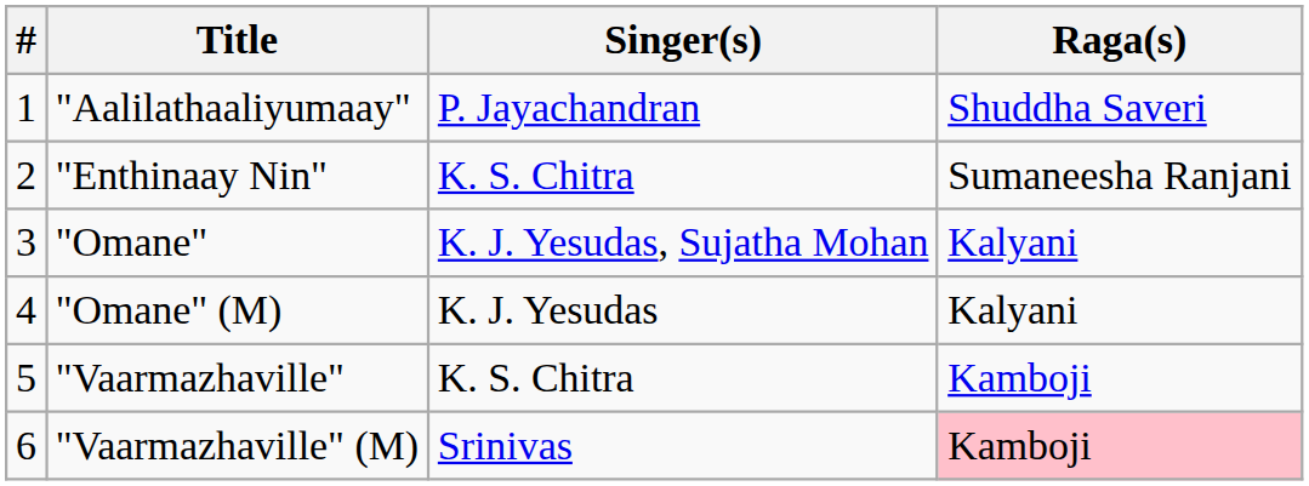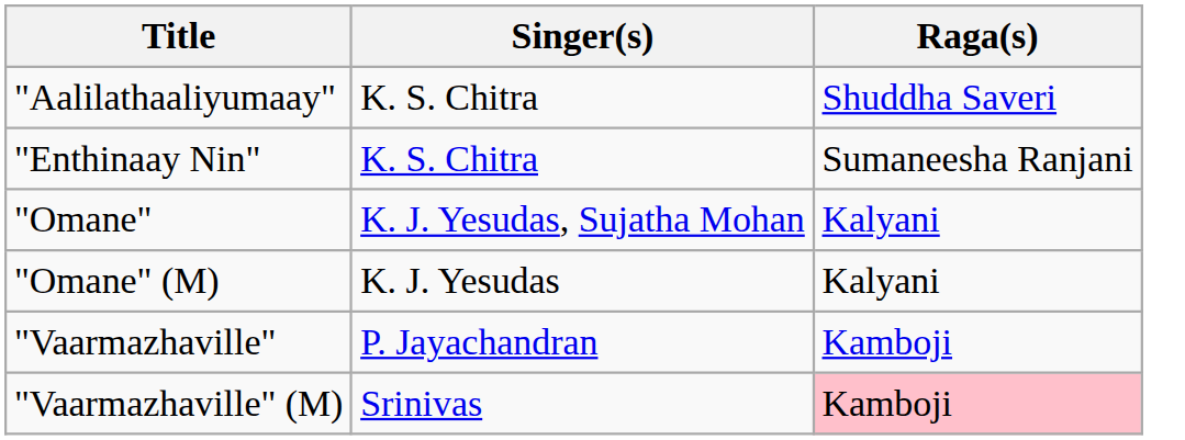 <table class="wikitable" style="font-size:95%;">
 <tr>
-<th>#</th>
 <th>Title</th>
 <th>Singer(s)</th>
 <th>Raga(s)</th>
 </tr>
 <tr>
-<td>1</td>
 <td>"Aalilathaaliyumaay"</td>
-<td><a href='#'>P. Jayachandran</a></td>
+<td>K. S. Chitra</td>
 <td><a href='#'>Shuddha Saveri</a></td>
 </tr>
 <tr>
-<td>2</td>
 <td>"Enthinaay Nin"</td>
 <td><a href='#'>K. S. Chitra</a></td>
 <td>Sumaneesha Ranjani</td>
 </tr>
 <tr>
-<td>3</td>
 <td>"Omane"</td>
 <td><a href='#'>K. J. Yesudas</a>, <a href='#'>Sujatha Mohan</a></td>
 <td><a href='#'>Kalyani</a></td>
 </tr>
 <tr>
-<td>4</td>
 <td>"Omane" (M)</td>
 <td>K. J. Yesudas</td>
 <td>Kalyani</td>
 </tr>
 <tr>
-<td>5</td>
 <td>"Vaarmazhaville"</td>
-<td>K. S. Chitra</td>
+<td><a href='#'>P. Jayachandran</a></td>
 <td><a href='#'>Kamboji</a></td>
 </tr>
 <tr>
-<td>6</td>
 <td>"Vaarmazhaville" (M)</td>
 <td><a href='#'>Srinivas</a></td>
 <td style="background: pink;">Kamboji</td>
 </tr>
 </table>
